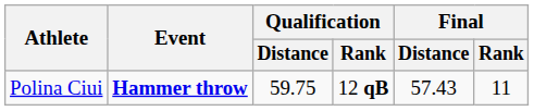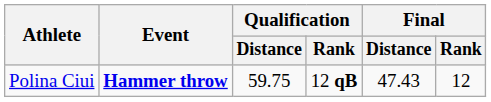 <table class=wikitable style="font-size:90%">
 <tr>
 <th rowspan=2>Athlete</th>
 <th rowspan=2>Event</th>
 <th colspan=2>Qualification</th>
 <th colspan=2>Final</th>
 </tr>
 <tr style="font-size:95%">
 <th>Distance</th>
 <th>Rank</th>
 <th>Distance</th>
 <th>Rank</th>
 </tr>
 <tr align=center>
 <td align=left><a href='#'>Polina Ciui</a></td>
 <td align=left><strong><a href='#'>Hammer throw</a></strong></td>
 <td>59.75</td>
 <td>12 <strong>qB</strong></td>
-<td>57.43</td>
-<td>11</td>
+<td>47.43</td>
+<td>12</td>
 </tr>
 </table>
